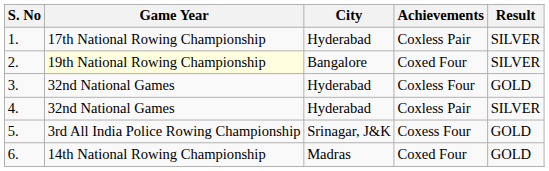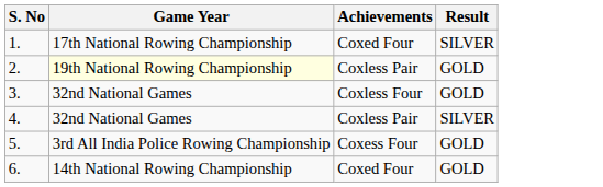 <table class="wikitable">
 <tr>
 <th>S. No</th>
 <th>Game Year</th>
-<th>City</th>
 <th>Achievements</th>
 <th>Result</th>
 </tr>
 <tr>
 <td>1.</td>
 <td>17th National Rowing Championship</td>
-<td>Hyderabad</td>
-<td>Coxless Pair</td>
+<td>Coxed Four</td>
 <td>SILVER</td>
 </tr>
 <tr>
 <td>2.</td>
 <td style="background: lightyellow;">19th National Rowing Championship</td>
-<td>Bangalore</td>
-<td>Coxed Four</td>
-<td>SILVER</td>
+<td>Coxless Pair</td>
+<td>GOLD</td>
 </tr>
 <tr>
 <td>3.</td>
 <td>32nd National Games</td>
-<td>Hyderabad</td>
 <td>Coxless Four</td>
 <td>GOLD</td>
 </tr>
 <tr>
 <td>4.</td>
 <td>32nd National Games</td>
-<td>Hyderabad</td>
 <td>Coxless Pair</td>
 <td>SILVER</td>
 </tr>
 <tr>
 <td>5.</td>
 <td>3rd All India Police Rowing Championship</td>
-<td>Srinagar, J&K</td>
 <td>Coxess Four</td>
 <td>GOLD</td>
 </tr>
 <tr>
 <td>6.</td>
 <td>14th National Rowing Championship</td>
-<td>Madras</td>
 <td>Coxed Four</td>
 <td>GOLD</td>
 </tr>
 </table>
